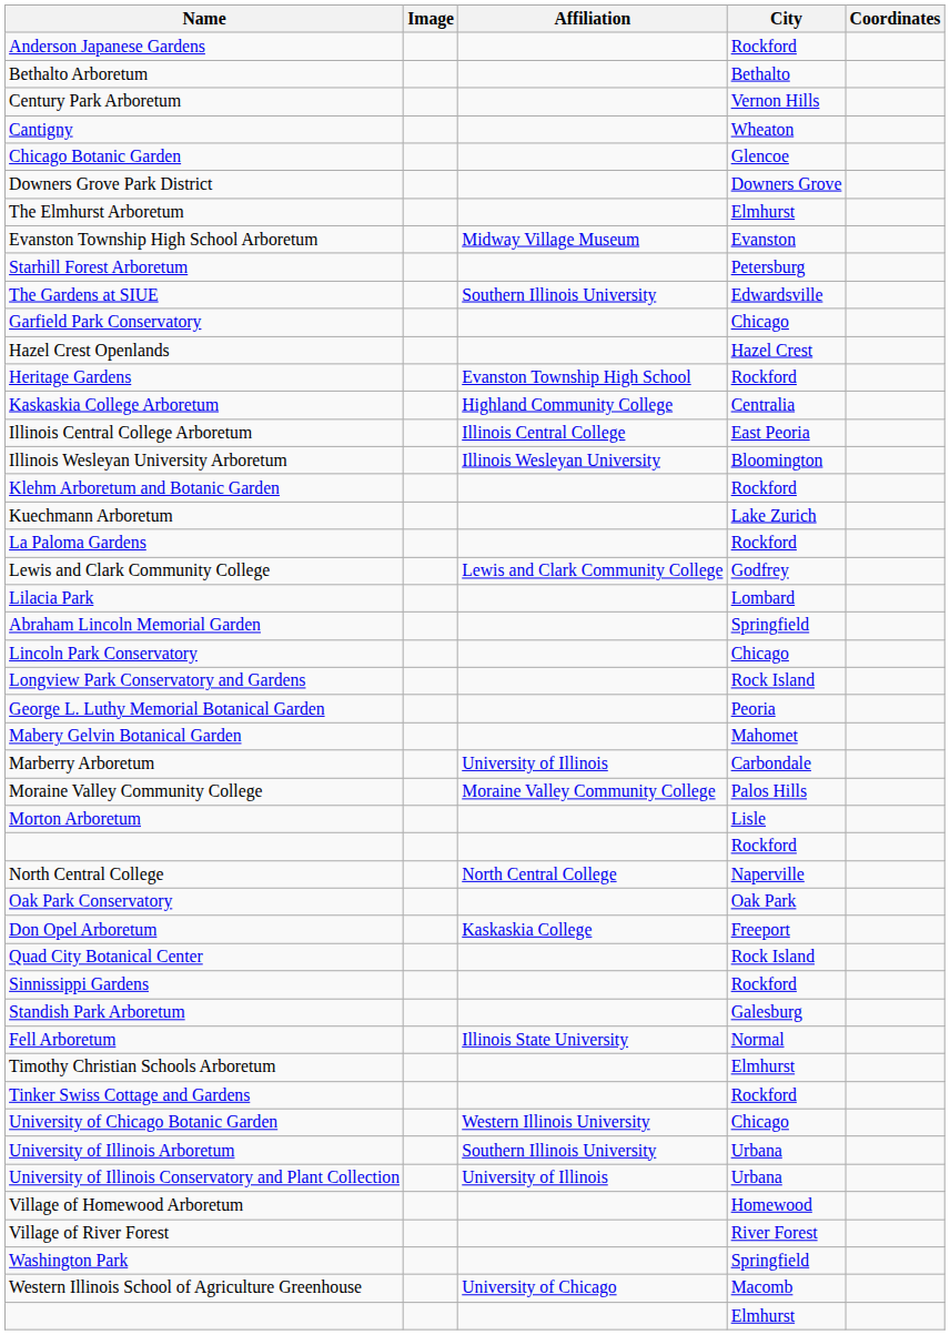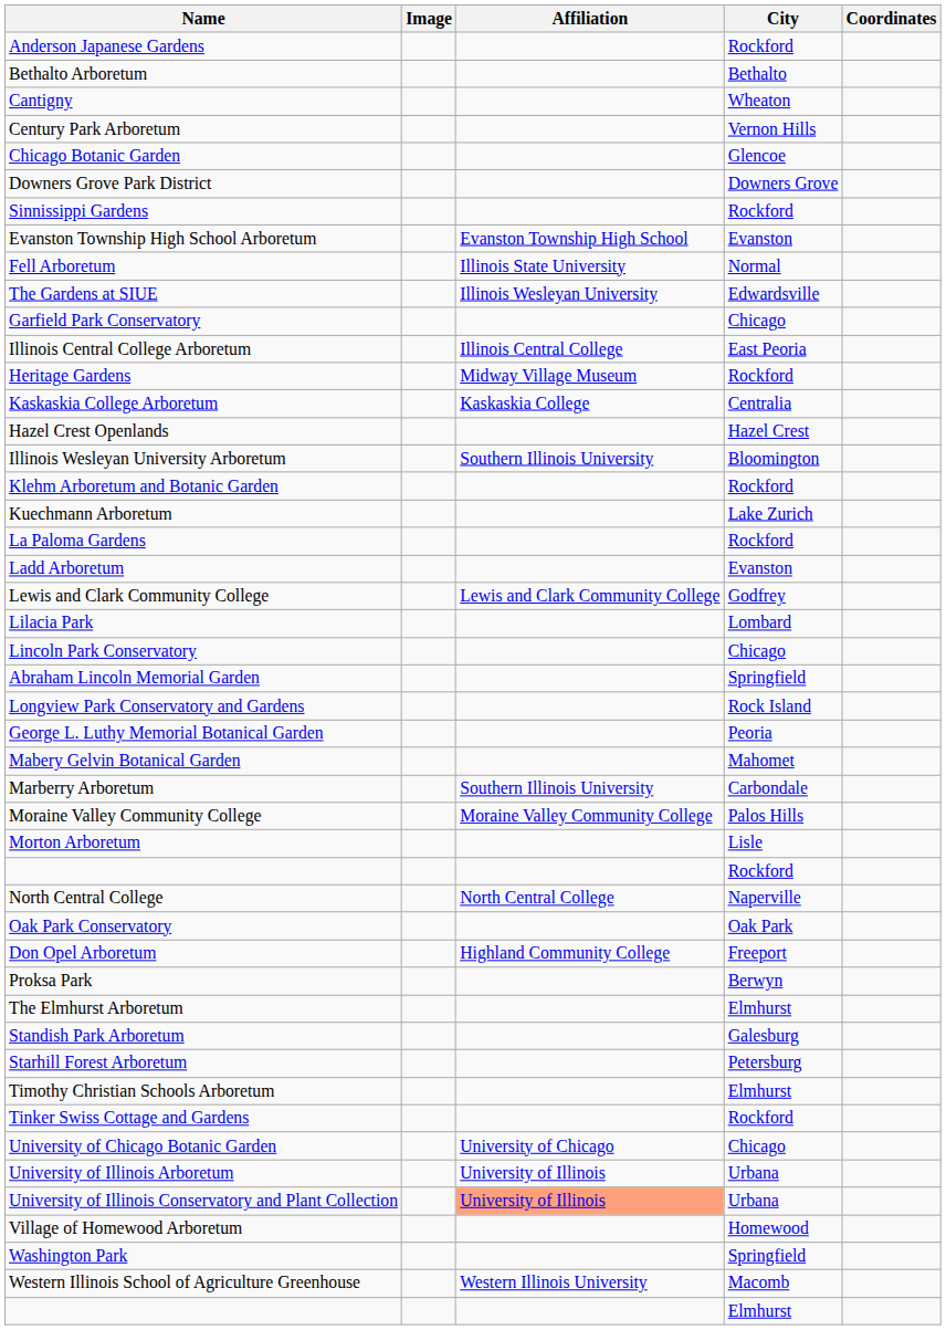 <table class="sortable wikitable">
 <tr>
 <th scope="col">Name</th>
 <th scope="col">Image</th>
 <th scope="col">Affiliation</th>
 <th scope="col">City</th>
 <th scope="col">Coordinates</th>
 </tr>
 <tr>
 <td><a href='#'>Anderson Japanese Gardens</a></td>
 <td></td>
 <td></td>
 <td><a href='#'>Rockford</a></td>
 <td></td>
 </tr>
 <tr>
 <td>Bethalto Arboretum</td>
 <td></td>
 <td></td>
 <td><a href='#'>Bethalto</a></td>
 <td></td>
 </tr>
 <tr>
+<td><a href='#'>Cantigny</a></td>
+<td></td>
+<td></td>
+<td><a href='#'>Wheaton</a></td>
+<td></td>
+</tr>
+<tr>
 <td>Century Park Arboretum</td>
 <td></td>
 <td></td>
 <td><a href='#'>Vernon Hills</a></td>
-<td></td>
-</tr>
-<tr>
-<td><a href='#'>Cantigny</a></td>
-<td></td>
-<td></td>
-<td><a href='#'>Wheaton</a></td>
 <td></td>
 </tr>
 <tr>
 <td><a href='#'>Chicago Botanic Garden</a></td>
 <td></td>
 <td></td>
 <td><a href='#'>Glencoe</a></td>
 <td></td>
 </tr>
 <tr>
 <td>Downers Grove Park District</td>
 <td></td>
 <td></td>
 <td><a href='#'>Downers Grove</a></td>
 <td></td>
 </tr>
 <tr>
-<td>The Elmhurst Arboretum</td>
+<td><a href='#'>Sinnissippi Gardens</a></td>
 <td></td>
 <td></td>
-<td><a href='#'>Elmhurst</a></td>
+<td><a href='#'>Rockford</a></td>
 <td></td>
 </tr>
 <tr>
 <td>Evanston Township High School Arboretum</td>
 <td></td>
-<td><a href='#'>Midway Village Museum</a></td>
+<td><a href='#'>Evanston Township High School</a></td>
 <td><a href='#'>Evanston</a></td>
 <td></td>
 </tr>
 <tr>
-<td><a href='#'>Starhill Forest Arboretum</a></td>
+<td><a href='#'>Fell Arboretum</a></td>
 <td></td>
-<td></td>
-<td><a href='#'>Petersburg</a></td>
+<td><a href='#'>Illinois State University</a></td>
+<td><a href='#'>Normal</a></td>
 <td></td>
 </tr>
 <tr>
 <td><a href='#'>The Gardens at SIUE</a></td>
 <td></td>
-<td><a href='#'>Southern Illinois University</a></td>
+<td><a href='#'>Illinois Wesleyan University</a></td>
 <td><a href='#'>Edwardsville</a></td>
 <td></td>
 </tr>
 <tr>
 <td><a href='#'>Garfield Park Conservatory</a></td>
 <td></td>
 <td></td>
 <td><a href='#'>Chicago</a></td>
 <td></td>
 </tr>
 <tr>
+<td>Illinois Central College Arboretum</td>
+<td></td>
+<td><a href='#'>Illinois Central College</a></td>
+<td><a href='#'>East Peoria</a></td>
+<td></td>
+</tr>
+<tr>
+<td><a href='#'>Heritage Gardens</a></td>
+<td></td>
+<td><a href='#'>Midway Village Museum</a></td>
+<td><a href='#'>Rockford</a></td>
+<td></td>
+</tr>
+<tr>
+<td><a href='#'>Kaskaskia College Arboretum</a></td>
+<td></td>
+<td><a href='#'>Kaskaskia College</a></td>
+<td><a href='#'>Centralia</a></td>
+<td></td>
+</tr>
+<tr>
 <td>Hazel Crest Openlands</td>
 <td></td>
 <td></td>
 <td><a href='#'>Hazel Crest</a></td>
 <td></td>
 </tr>
 <tr>
-<td><a href='#'>Heritage Gardens</a></td>
-<td></td>
-<td><a href='#'>Evanston Township High School</a></td>
-<td><a href='#'>Rockford</a></td>
-<td></td>
-</tr>
-<tr>
-<td><a href='#'>Kaskaskia College Arboretum</a></td>
-<td></td>
-<td><a href='#'>Highland Community College</a></td>
-<td><a href='#'>Centralia</a></td>
-<td></td>
-</tr>
-<tr>
-<td>Illinois Central College Arboretum</td>
-<td></td>
-<td><a href='#'>Illinois Central College</a></td>
-<td><a href='#'>East Peoria</a></td>
-<td></td>
-</tr>
-<tr>
 <td>Illinois Wesleyan University Arboretum</td>
 <td></td>
-<td><a href='#'>Illinois Wesleyan University</a></td>
+<td><a href='#'>Southern Illinois University</a></td>
 <td><a href='#'>Bloomington</a></td>
 <td></td>
 </tr>
 <tr>
 <td><a href='#'>Klehm Arboretum and Botanic Garden</a></td>
 <td></td>
 <td></td>
 <td><a href='#'>Rockford</a></td>
 <td></td>
 </tr>
 <tr>
 <td>Kuechmann Arboretum</td>
 <td></td>
 <td></td>
 <td><a href='#'>Lake Zurich</a></td>
 <td></td>
 </tr>
 <tr>
 <td><a href='#'>La Paloma Gardens</a></td>
 <td></td>
 <td></td>
 <td><a href='#'>Rockford</a></td>
 <td></td>
 </tr>
 <tr>
+<td><a href='#'>Ladd Arboretum</a></td>
+<td></td>
+<td></td>
+<td><a href='#'>Evanston</a></td>
+<td></td>
+</tr>
+<tr>
 <td>Lewis and Clark Community College</td>
 <td></td>
 <td><a href='#'>Lewis and Clark Community College</a></td>
 <td><a href='#'>Godfrey</a></td>
 <td></td>
 </tr>
 <tr>
 <td><a href='#'>Lilacia Park</a></td>
 <td></td>
 <td></td>
 <td><a href='#'>Lombard</a></td>
 <td></td>
 </tr>
 <tr>
+<td><a href='#'>Lincoln Park Conservatory</a></td>
+<td></td>
+<td></td>
+<td><a href='#'>Chicago</a></td>
+<td></td>
+</tr>
+<tr>
 <td><a href='#'>Abraham Lincoln Memorial Garden</a></td>
 <td></td>
 <td></td>
 <td><a href='#'>Springfield</a></td>
-<td></td>
-</tr>
-<tr>
-<td><a href='#'>Lincoln Park Conservatory</a></td>
-<td></td>
-<td></td>
-<td><a href='#'>Chicago</a></td>
 <td></td>
 </tr>
 <tr>
 <td><a href='#'>Longview Park Conservatory and Gardens</a></td>
 <td></td>
 <td></td>
 <td><a href='#'>Rock Island</a></td>
 <td></td>
 </tr>
 <tr>
 <td><a href='#'>George L. Luthy Memorial Botanical Garden</a></td>
 <td></td>
 <td></td>
 <td><a href='#'>Peoria</a></td>
 <td></td>
 </tr>
 <tr>
 <td><a href='#'>Mabery Gelvin Botanical Garden</a></td>
 <td></td>
 <td></td>
 <td><a href='#'>Mahomet</a></td>
 <td></td>
 </tr>
 <tr>
 <td>Marberry Arboretum</td>
 <td></td>
-<td><a href='#'>University of Illinois</a></td>
+<td><a href='#'>Southern Illinois University</a></td>
 <td><a href='#'>Carbondale</a></td>
 <td></td>
 </tr>
 <tr>
 <td>Moraine Valley Community College</td>
 <td></td>
 <td><a href='#'>Moraine Valley Community College</a></td>
 <td><a href='#'>Palos Hills</a></td>
 <td></td>
 </tr>
 <tr>
 <td><a href='#'>Morton Arboretum</a></td>
 <td></td>
 <td></td>
 <td><a href='#'>Lisle</a></td>
 <td></td>
 </tr>
 <tr>
 <td></td>
 <td></td>
 <td></td>
 <td><a href='#'>Rockford</a></td>
 <td></td>
 </tr>
 <tr>
 <td>North Central College</td>
 <td></td>
 <td><a href='#'>North Central College</a></td>
 <td><a href='#'>Naperville</a></td>
 <td></td>
 </tr>
 <tr>
 <td><a href='#'>Oak Park Conservatory</a></td>
 <td></td>
 <td></td>
 <td><a href='#'>Oak Park</a></td>
 <td></td>
 </tr>
 <tr>
 <td><a href='#'>Don Opel Arboretum</a></td>
 <td></td>
-<td><a href='#'>Kaskaskia College</a></td>
+<td><a href='#'>Highland Community College</a></td>
 <td><a href='#'>Freeport</a></td>
 <td></td>
 </tr>
 <tr>
-<td><a href='#'>Quad City Botanical Center</a></td>
+<td>Proksa Park</td>
 <td></td>
 <td></td>
-<td><a href='#'>Rock Island</a></td>
+<td><a href='#'>Berwyn</a></td>
 <td></td>
 </tr>
 <tr>
-<td><a href='#'>Sinnissippi Gardens</a></td>
+<td>The Elmhurst Arboretum</td>
 <td></td>
 <td></td>
-<td><a href='#'>Rockford</a></td>
+<td><a href='#'>Elmhurst</a></td>
 <td></td>
 </tr>
 <tr>
 <td><a href='#'>Standish Park Arboretum</a></td>
 <td></td>
 <td></td>
 <td><a href='#'>Galesburg</a></td>
 <td></td>
 </tr>
 <tr>
-<td><a href='#'>Fell Arboretum</a></td>
+<td><a href='#'>Starhill Forest Arboretum</a></td>
 <td></td>
-<td><a href='#'>Illinois State University</a></td>
-<td><a href='#'>Normal</a></td>
+<td></td>
+<td><a href='#'>Petersburg</a></td>
 <td></td>
 </tr>
 <tr>
 <td>Timothy Christian Schools Arboretum</td>
 <td></td>
 <td></td>
 <td><a href='#'>Elmhurst</a></td>
 <td></td>
 </tr>
 <tr>
 <td><a href='#'>Tinker Swiss Cottage and Gardens</a></td>
 <td></td>
 <td></td>
 <td><a href='#'>Rockford</a></td>
 <td></td>
 </tr>
 <tr>
 <td><a href='#'>University of Chicago Botanic Garden</a></td>
 <td></td>
-<td><a href='#'>Western Illinois University</a></td>
+<td><a href='#'>University of Chicago</a></td>
 <td><a href='#'>Chicago</a></td>
 <td></td>
 </tr>
 <tr>
 <td><a href='#'>University of Illinois Arboretum</a></td>
 <td></td>
-<td><a href='#'>Southern Illinois University</a></td>
+<td><a href='#'>University of Illinois</a></td>
 <td><a href='#'>Urbana</a></td>
 <td></td>
 </tr>
 <tr>
 <td><a href='#'>University of Illinois Conservatory and Plant Collection</a></td>
 <td></td>
-<td><a href='#'>University of Illinois</a></td>
+<td style="background: lightsalmon;"><a href='#'>University of Illinois</a></td>
 <td><a href='#'>Urbana</a></td>
 <td></td>
 </tr>
 <tr>
 <td>Village of Homewood Arboretum</td>
 <td></td>
 <td></td>
 <td><a href='#'>Homewood</a></td>
-<td></td>
-</tr>
-<tr>
-<td>Village of River Forest</td>
-<td></td>
-<td></td>
-<td><a href='#'>River Forest</a></td>
 <td></td>
 </tr>
 <tr>
 <td><a href='#'>Washington Park</a></td>
 <td></td>
 <td></td>
 <td><a href='#'>Springfield</a></td>
 <td></td>
 </tr>
 <tr>
 <td>Western Illinois School of Agriculture Greenhouse</td>
 <td></td>
-<td><a href='#'>University of Chicago</a></td>
+<td><a href='#'>Western Illinois University</a></td>
 <td><a href='#'>Macomb</a></td>
 <td></td>
 </tr>
 <tr>
 <td></td>
 <td></td>
 <td></td>
 <td><a href='#'>Elmhurst</a></td>
 <td></td>
 </tr>
 </table>
